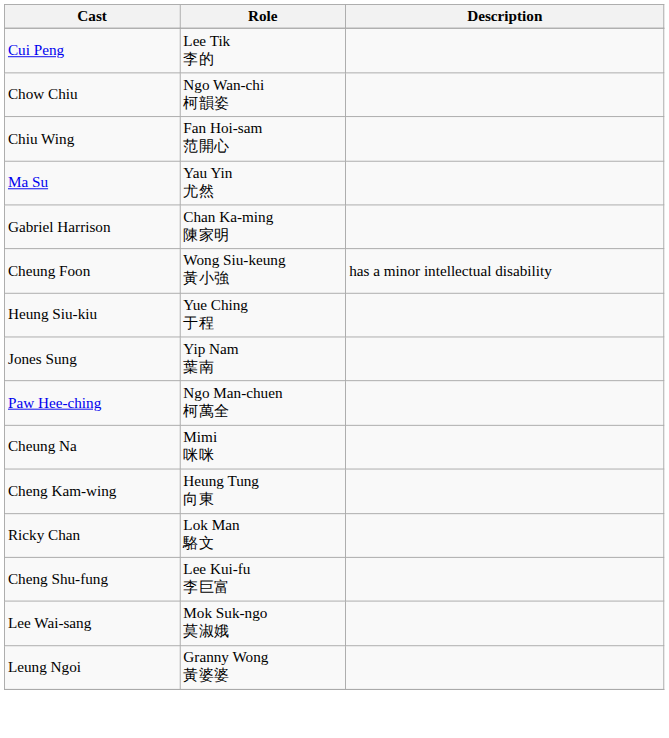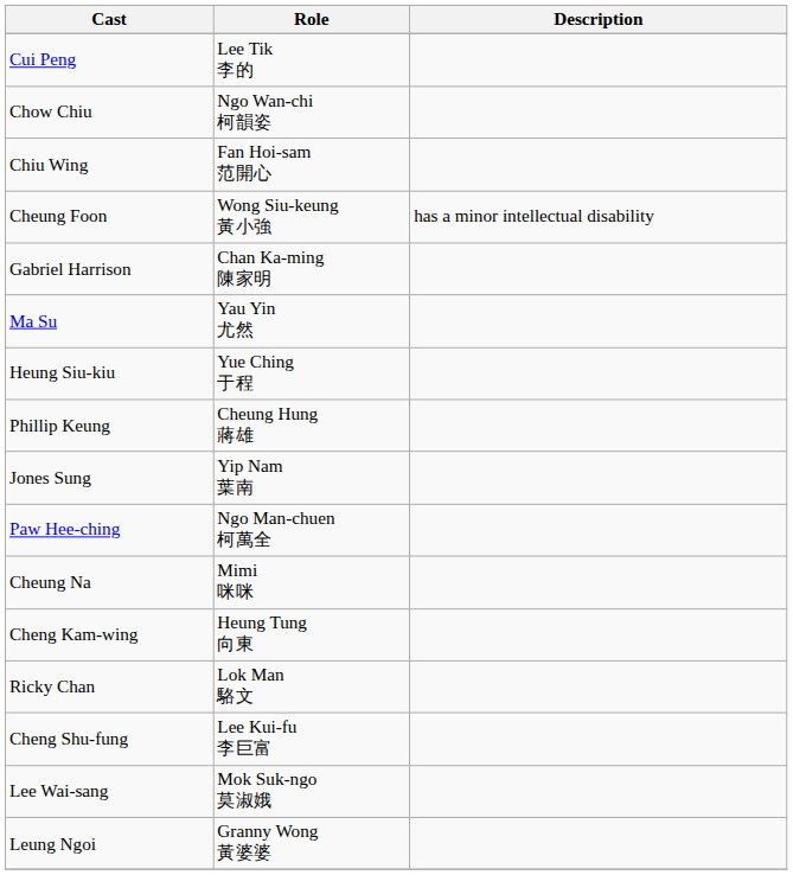 <table class="wikitable" width="55%">
 <tr>
 <th>Cast</th>
 <th>Role</th>
 <th>Description</th>
 </tr>
 <tr>
 </tr>
 <tr>
 <td><a href='#'>Cui Peng</a></td>
 <td>Lee Tik<br>李的</td>
 <td></td>
 </tr>
 <tr>
 <td>Chow Chiu</td>
 <td>Ngo Wan-chi<br>柯韻姿</td>
 <td></td>
 </tr>
 <tr>
 <td>Chiu Wing</td>
 <td>Fan Hoi-sam<br>范開心</td>
 <td></td>
 </tr>
 <tr>
-<td><a href='#'>Ma Su</a></td>
-<td>Yau Yin<br>尤然</td>
-<td></td>
+<td>Cheung Foon</td>
+<td>Wong Siu-keung<br>黃小強</td>
+<td>has a minor intellectual disability</td>
 </tr>
 <tr>
 <td>Gabriel Harrison</td>
 <td>Chan Ka-ming<br>	陳家明</td>
 <td></td>
 </tr>
 <tr>
-<td>Cheung Foon</td>
-<td>Wong Siu-keung<br>黃小強</td>
-<td>has a minor intellectual disability</td>
+<td><a href='#'>Ma Su</a></td>
+<td>Yau Yin<br>尤然</td>
+<td></td>
 </tr>
 <tr>
 <td>Heung Siu-kiu</td>
 <td>Yue Ching<br>于程</td>
+<td></td>
+</tr>
+<tr>
+<td>Phillip Keung</td>
+<td>Cheung Hung<br>蔣雄</td>
 <td></td>
 </tr>
 <tr>
 <td>Jones Sung</td>
 <td>Yip Nam<br>葉南</td>
 <td></td>
 </tr>
 <tr>
 <td><a href='#'>Paw Hee-ching</a></td>
 <td>Ngo Man-chuen<br>柯萬全</td>
 <td></td>
 </tr>
 <tr>
 <td>Cheung Na</td>
 <td>Mimi<br>咪咪</td>
 <td></td>
 </tr>
 <tr>
 <td>Cheng Kam-wing</td>
 <td>Heung Tung<br>向東</td>
 <td></td>
 </tr>
 <tr>
 <td>Ricky Chan</td>
 <td>Lok Man<br>駱文</td>
 <td></td>
 </tr>
 <tr>
 <td>Cheng Shu-fung</td>
 <td>Lee Kui-fu<br>李巨富</td>
 <td></td>
 </tr>
 <tr>
 <td>Lee Wai-sang</td>
 <td>Mok Suk-ngo<br>莫淑娥</td>
 <td></td>
 </tr>
 <tr>
 <td>Leung Ngoi</td>
 <td>Granny Wong<br>黃婆婆</td>
 <td></td>
 </tr>
 <tr>
 </tr>
 </table>
